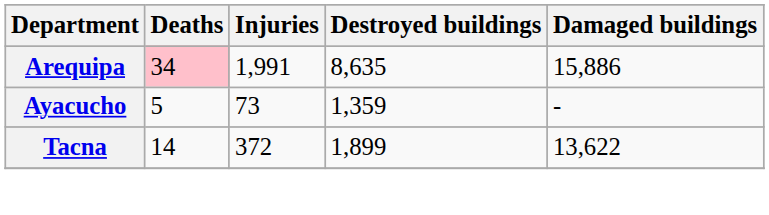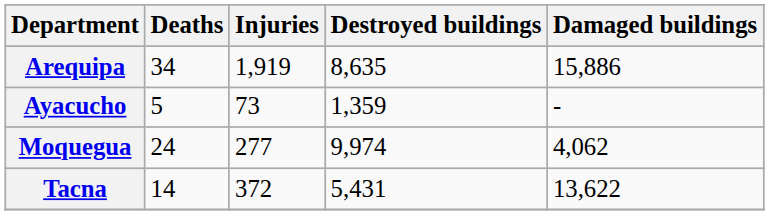 <table class="wikitable sortable plainrowheaders floatright" style="clear:right; margin-left:2px; margin-top:0; margin-right:0; margin-bottom:2px; font-size:90%;">
 <tr>
 <th scope="col">Department</th>
 <th scope="col">Deaths</th>
 <th scope="col">Injuries</th>
 <th scope="col">Destroyed buildings</th>
 <th scope="col">Damaged buildings</th>
 </tr>
 <tr>
 <th scope="row"><a href='#'>Arequipa</a></th>
-<td style="background: pink;">34</td>
-<td>1,991</td>
+<td>34</td>
+<td>1,919</td>
 <td>8,635</td>
 <td>15,886</td>
 </tr>
 <tr>
 <th scope="row"><a href='#'>Ayacucho</a></th>
 <td>5</td>
 <td>73</td>
 <td>1,359</td>
 <td>-</td>
 </tr>
 <tr>
+<th scope="row"><a href='#'>Moquegua</a></th>
+<td>24</td>
+<td>277</td>
+<td>9,974</td>
+<td>4,062</td>
+</tr>
+<tr>
 <th scope="row"><a href='#'>Tacna</a></th>
 <td>14</td>
 <td>372</td>
-<td>1,899</td>
+<td>5,431</td>
 <td>13,622</td>
 </tr>
 <tr>
 </tr>
 </table>
